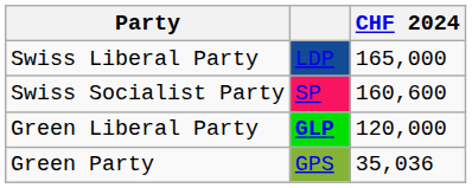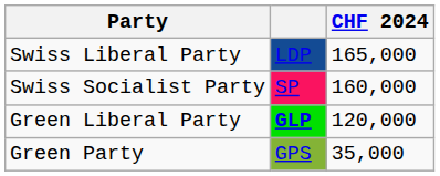 <table class="wikitable">
 <tr>
 <th>Party</th>
 <th></th>
 <th><a href='#'>CHF</a> 2024</th>
 </tr>
 <tr>
 <td>Swiss Liberal Party</td>
 <td style="background:#134B94; width:30px;"><a href='#'><span>LDP</span></a></td>
 <td>165,000</td>
 </tr>
 <tr>
 <td>Swiss Socialist Party</td>
 <td style="background:#FA1360; width:30px;"><a href='#'><span>SP</span></a></td>
-<td>160,600</td>
+<td>160,000</td>
 </tr>
 <tr>
 <td>Green Liberal Party</td>
 <td style="background:#01DF01; width:30px;"><strong><a href='#'><span>GLP</span></a></strong></td>
 <td>120,000</td>
 </tr>
 <tr>
 <td>Green Party</td>
 <td style="background:#84B336; width:30px;"><a href='#'><span>GPS</span></a></td>
-<td>35,036</td>
+<td>35,000</td>
 </tr>
 </table>
